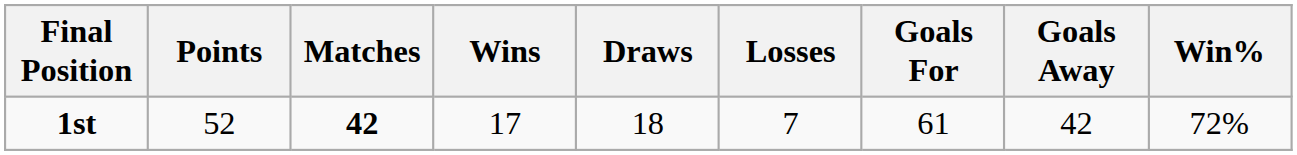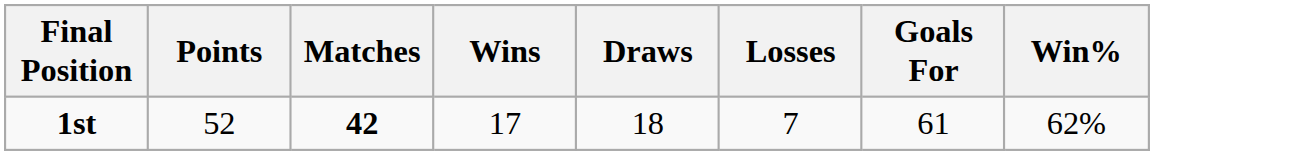 <table class="wikitable" style="font-size: 95%; text-align: center;">
 <tr>
 <th width=60>Final Position</th>
 <th width=60>Points</th>
 <th width=60>Matches</th>
 <th width=60>Wins</th>
 <th width=60>Draws</th>
 <th width=60>Losses</th>
 <th width=60>Goals For</th>
-<th width=60>Goals Away</th>
 <th width=60>Win%</th>
 </tr>
 <tr>
 <td><strong>1st</strong></td>
 <td>52</td>
 <td><strong>42</strong></td>
 <td>17</td>
 <td>18</td>
 <td>7</td>
 <td>61</td>
-<td>42</td>
-<td>72%</td>
+<td>62%</td>
 </tr>
 </table>
